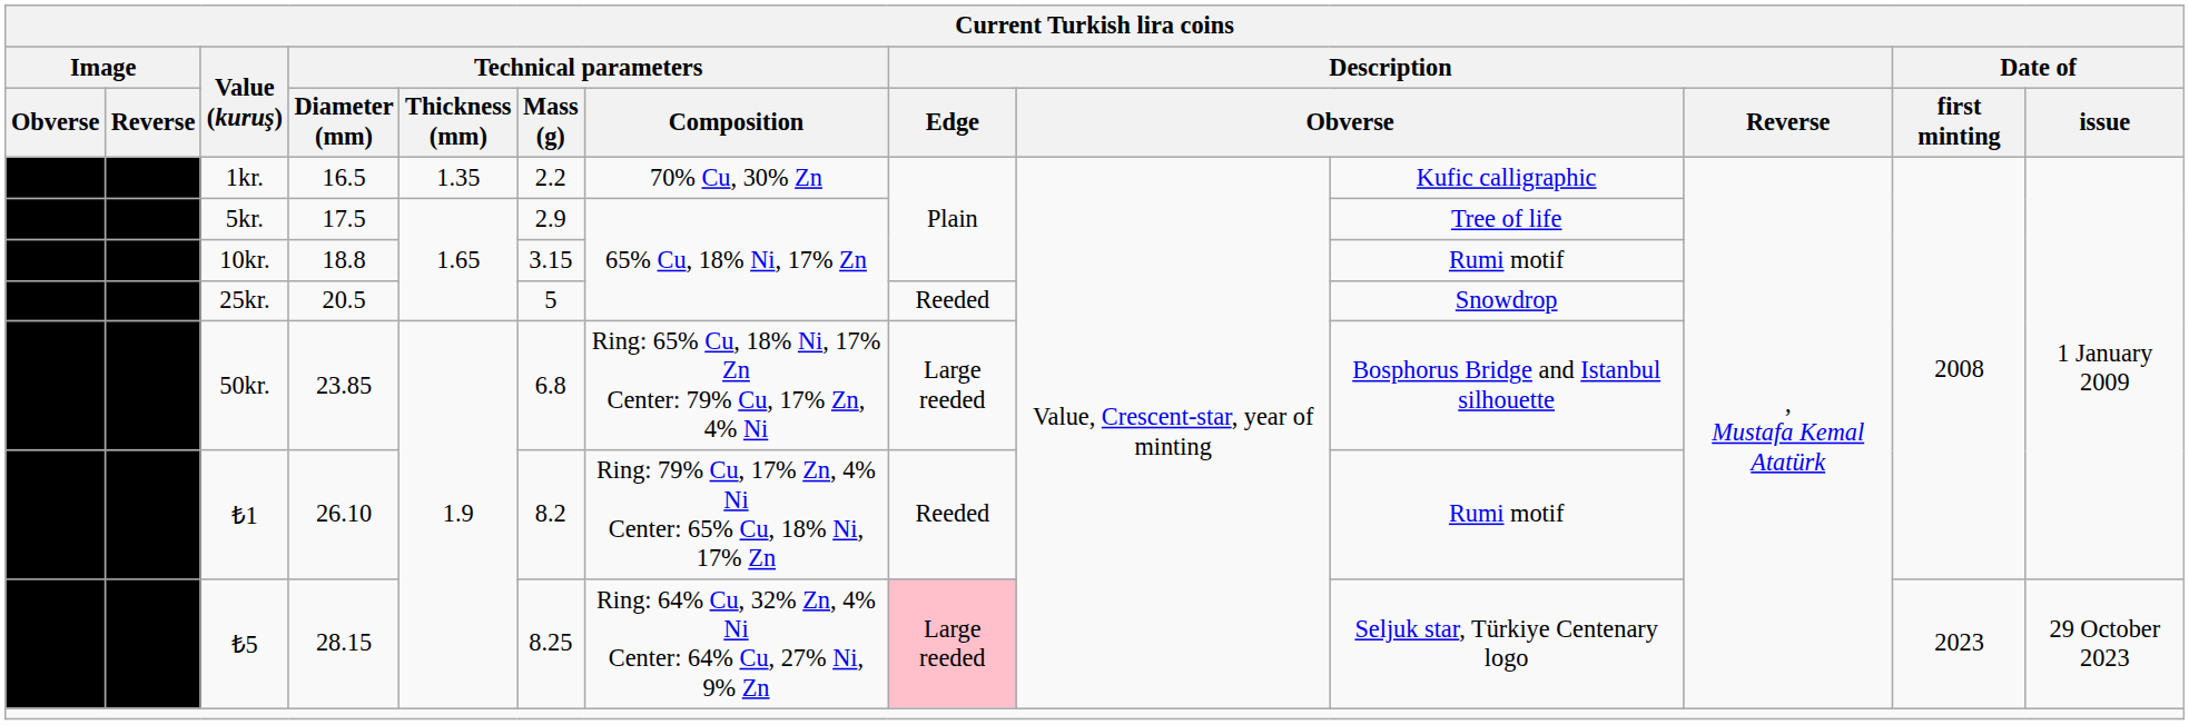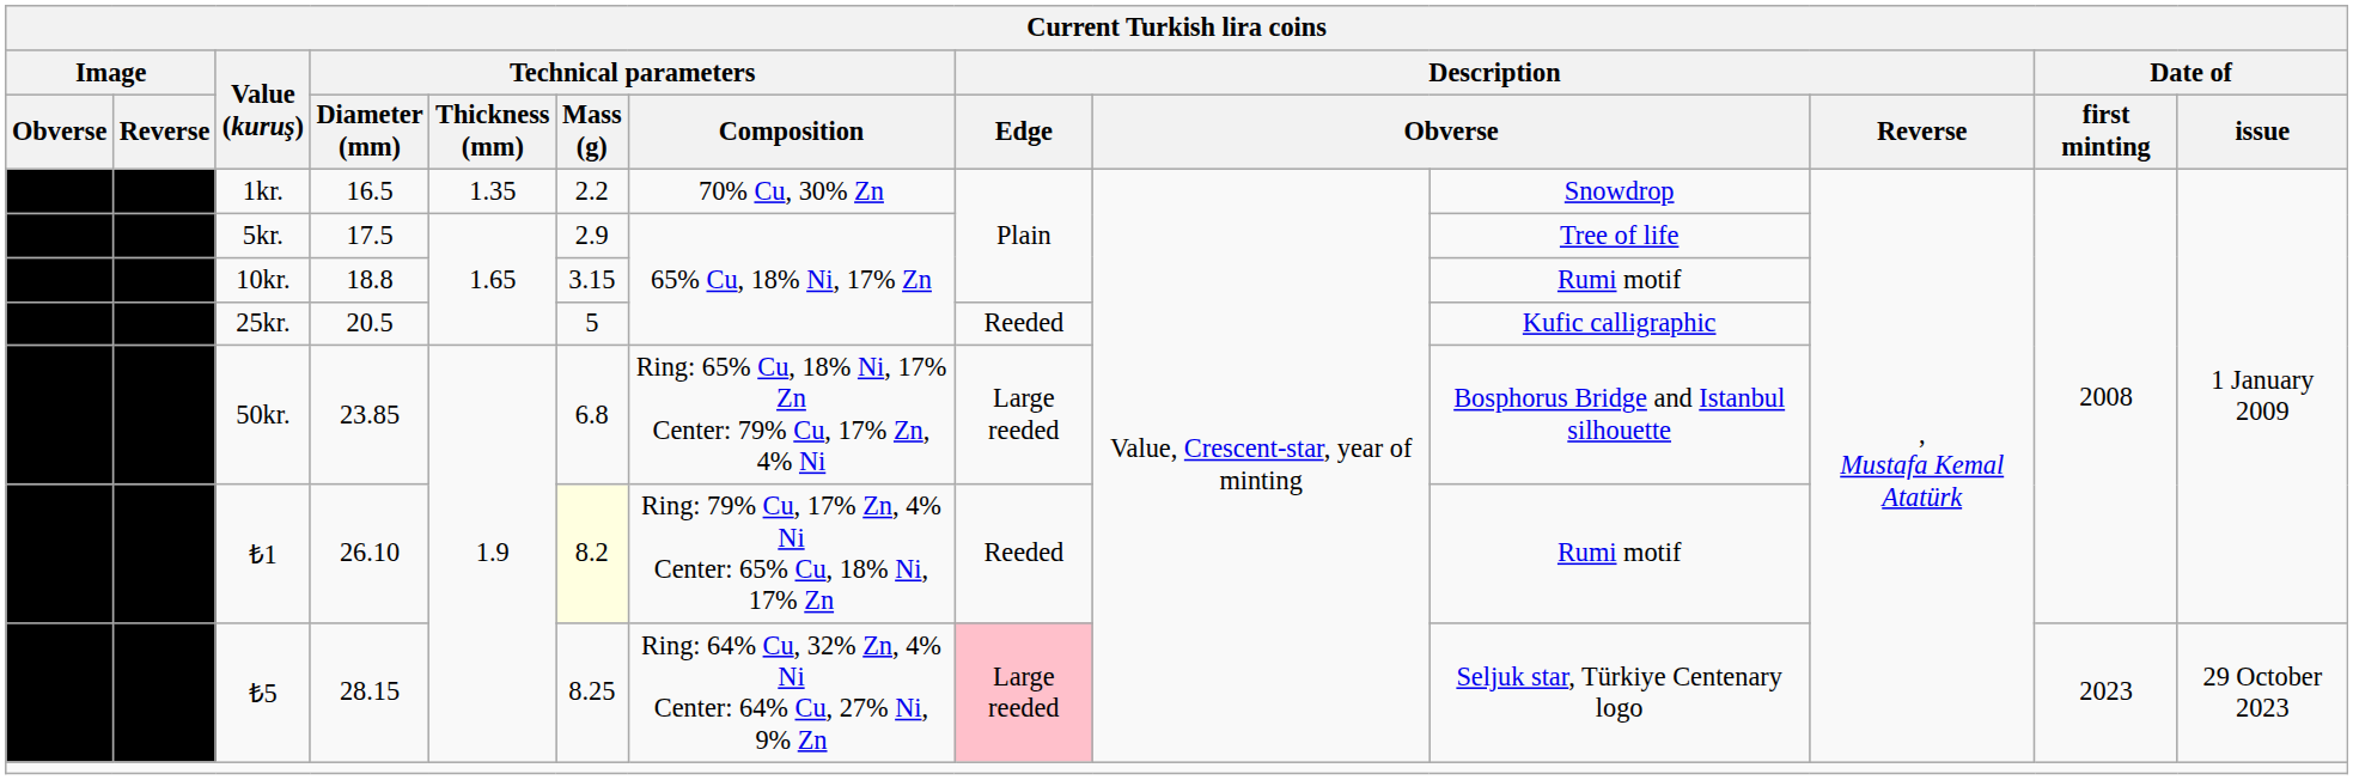 <table class="wikitable" style="font-size: 90%; width: 100%">
 <tr>
 <th colspan="14">Current Turkish lira coins </th>
 </tr>
 <tr>
 <th colspan="2">Image</th>
 <th rowspan="2">Value<br>(<em>kuruş</em>)</th>
 <th colspan="4">Technical parameters</th>
 <th colspan="4">Description</th>
 <th colspan="2">Date of</th>
 </tr>
 <tr>
 <th>Obverse</th>
 <th>Reverse</th>
 <th>Diameter<br>(mm)</th>
 <th>Thickness<br>(mm)</th>
 <th>Mass<br>(g)</th>
 <th>Composition</th>
 <th>Edge</th>
 <th colspan="2">Obverse</th>
 <th>Reverse</th>
 <th>first minting</th>
 <th>issue</th>
 </tr>
 <tr style="text-align:center;">
 <td style="background:#000;"></td>
 <td style="background:#000;"></td>
 <td>1kr.</td>
 <td>16.5</td>
 <td>1.35</td>
 <td>2.2</td>
 <td>70% <a href='#'>Cu</a>, 30% <a href='#'>Zn</a></td>
 <td rowspan="3">Plain</td>
 <td rowspan="7">Value, <a href='#'>Crescent-star</a>, year of minting</td>
-<td><a href='#'>Kufic calligraphic</a></td>
+<td><a href='#'>Snowdrop</a></td>
 <td rowspan="7">,<br> <em><a href='#'>Mustafa Kemal Atatürk</a></em></td>
 <td rowspan="6">2008</td>
 <td rowspan="6">1 January 2009</td>
 </tr>
 <tr style="text-align:center;">
 <td style="background:#000;"></td>
 <td style="background:#000;"></td>
 <td>5kr.</td>
 <td>17.5</td>
 <td rowspan="3">1.65</td>
 <td>2.9</td>
 <td rowspan="3">65% <a href='#'>Cu</a>, 18% <a href='#'>Ni</a>, 17% <a href='#'>Zn</a></td>
 <td><a href='#'>Tree of life</a></td>
 </tr>
 <tr style="text-align:center;">
 <td style="background:#000;"></td>
 <td style="background:#000;"></td>
 <td>10kr.</td>
 <td>18.8</td>
 <td>3.15</td>
 <td><a href='#'>Rumi</a> motif</td>
 </tr>
 <tr style="text-align:center;">
 <td style="background:#000;"></td>
 <td style="background:#000;"></td>
 <td>25kr.</td>
 <td>20.5</td>
 <td>5</td>
 <td>Reeded</td>
-<td><a href='#'>Snowdrop</a></td>
+<td><a href='#'>Kufic calligraphic</a></td>
 </tr>
 <tr style="text-align:center;">
 <td style="background:#000;"></td>
 <td style="background:#000;"></td>
 <td>50kr.</td>
 <td>23.85</td>
 <td rowspan="3">1.9</td>
 <td>6.8</td>
 <td>Ring: 65% <a href='#'>Cu</a>, 18% <a href='#'>Ni</a>, 17% <a href='#'>Zn</a><br>Center: 79% <a href='#'>Cu</a>, 17% <a href='#'>Zn</a>, 4% <a href='#'>Ni</a></td>
 <td>Large reeded</td>
 <td><a href='#'>Bosphorus Bridge</a> and <a href='#'>Istanbul</a> <a href='#'>silhouette</a></td>
 </tr>
 <tr style="text-align:center;">
 <td style="background:#000;"></td>
 <td style="background:#000;"></td>
 <td>₺1</td>
 <td>26.10</td>
-<td>8.2</td>
+<td style="background: lightyellow;">8.2</td>
 <td>Ring: 79% <a href='#'>Cu</a>, 17% <a href='#'>Zn</a>, 4% <a href='#'>Ni</a><br>Center: 65% <a href='#'>Cu</a>, 18% <a href='#'>Ni</a>, 17% <a href='#'>Zn</a></td>
 <td>Reeded</td>
 <td><a href='#'>Rumi</a> motif</td>
 </tr>
 <tr style="text-align:center;">
 <td style="background:#000;"></td>
 <td style="background:#000;"></td>
 <td>₺5</td>
 <td>28.15</td>
 <td>8.25</td>
 <td>Ring: 64% <a href='#'>Cu</a>, 32% <a href='#'>Zn</a>, 4% <a href='#'>Ni</a><br>Center: 64% <a href='#'>Cu</a>, 27% <a href='#'>Ni</a>, 9% <a href='#'>Zn</a></td>
 <td style="background: pink;">Large reeded</td>
 <td><a href='#'>Seljuk star</a>, Türkiye Centenary logo</td>
 <td>2023</td>
 <td>29 October 2023</td>
 </tr>
 <tr>
 <td colspan="14"></td>
 </tr>
 </table>
